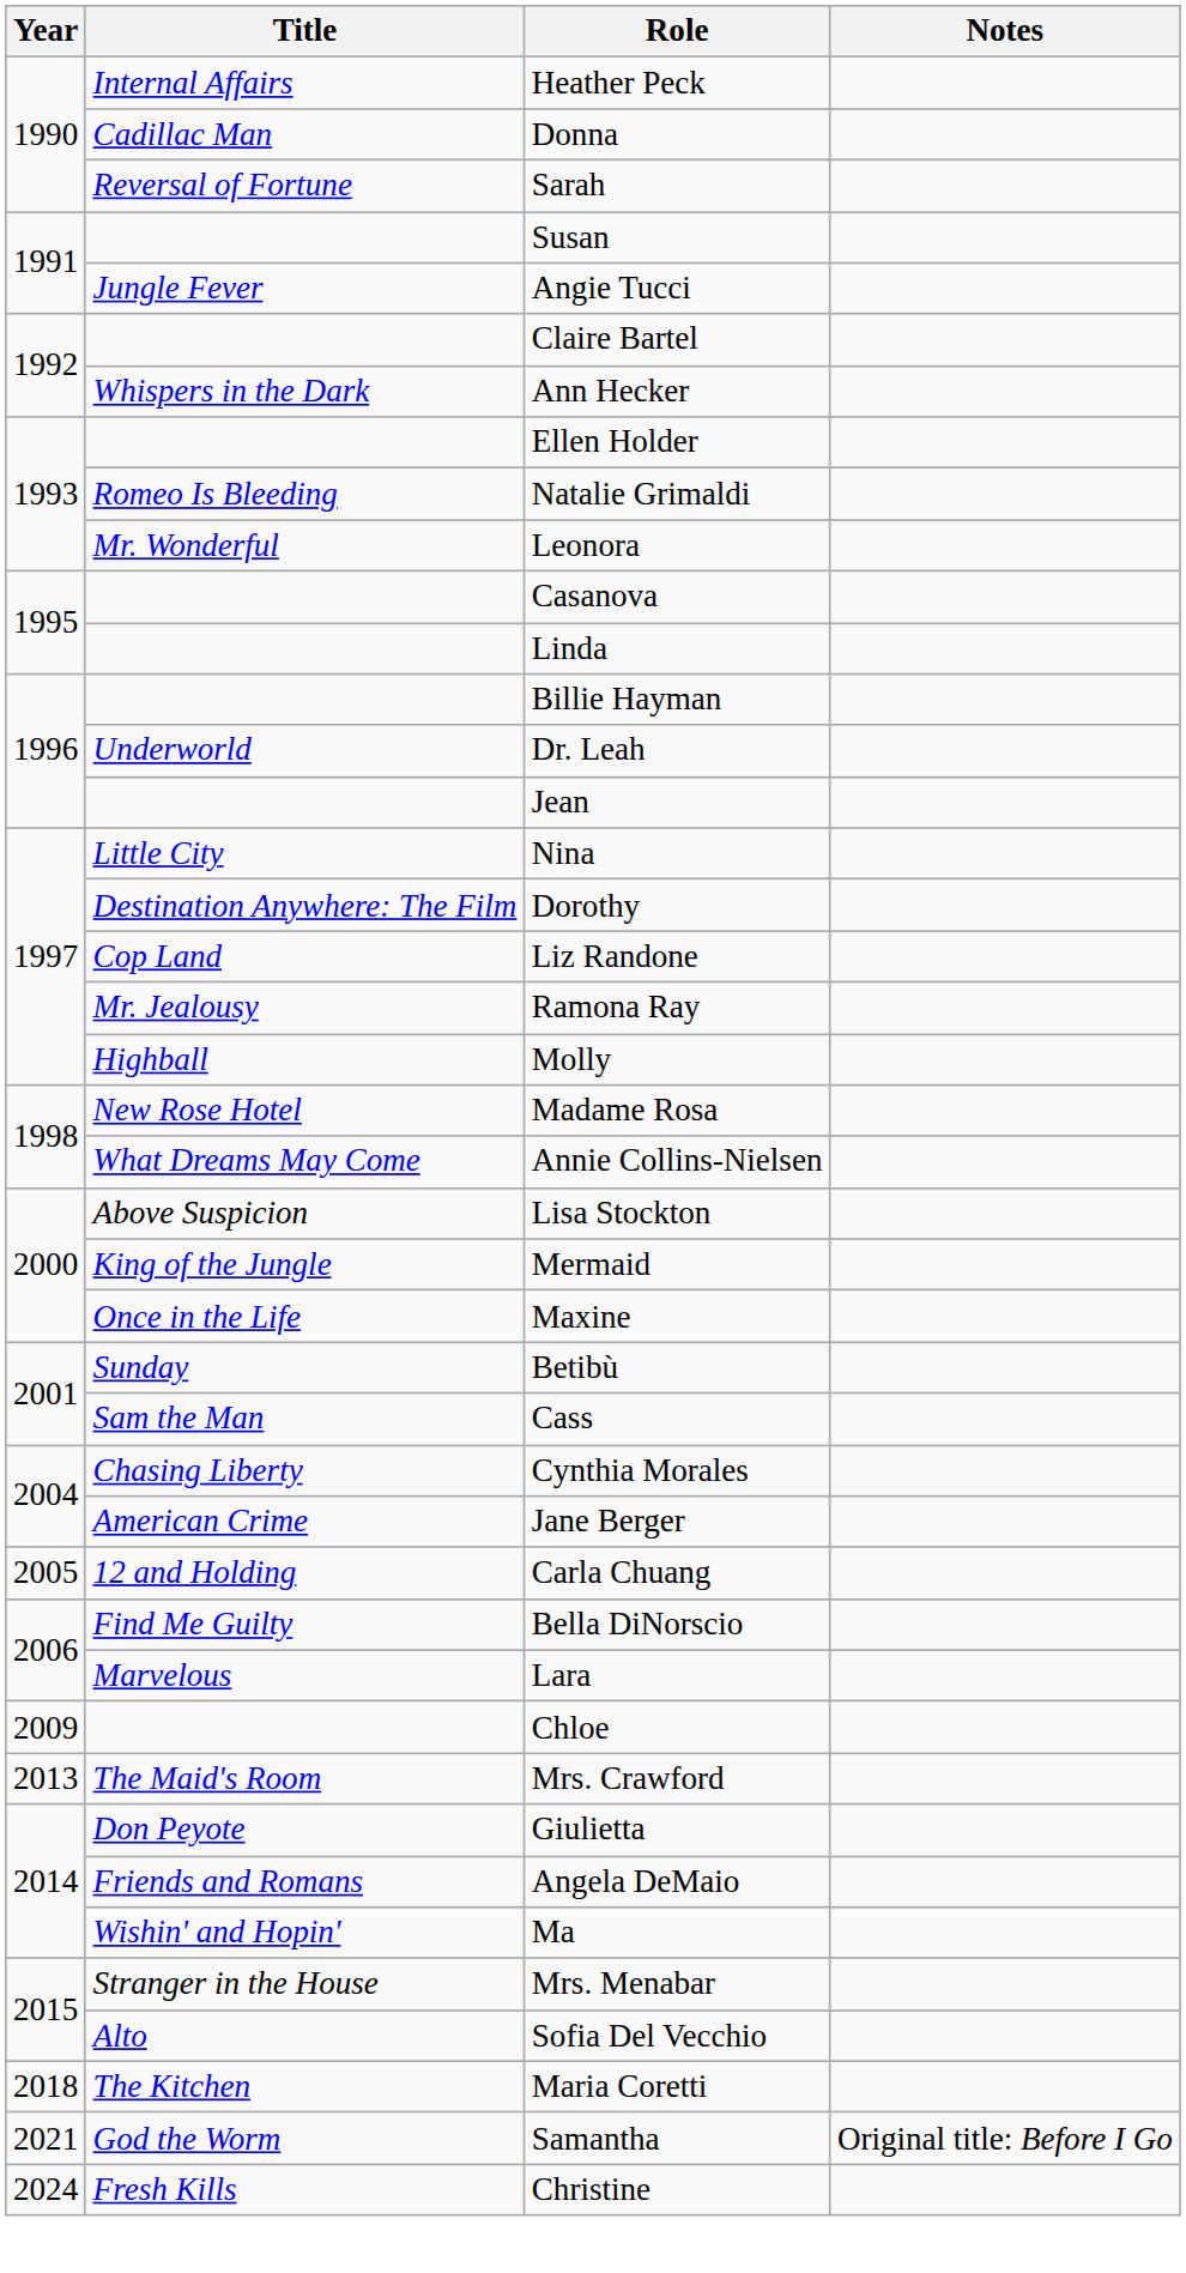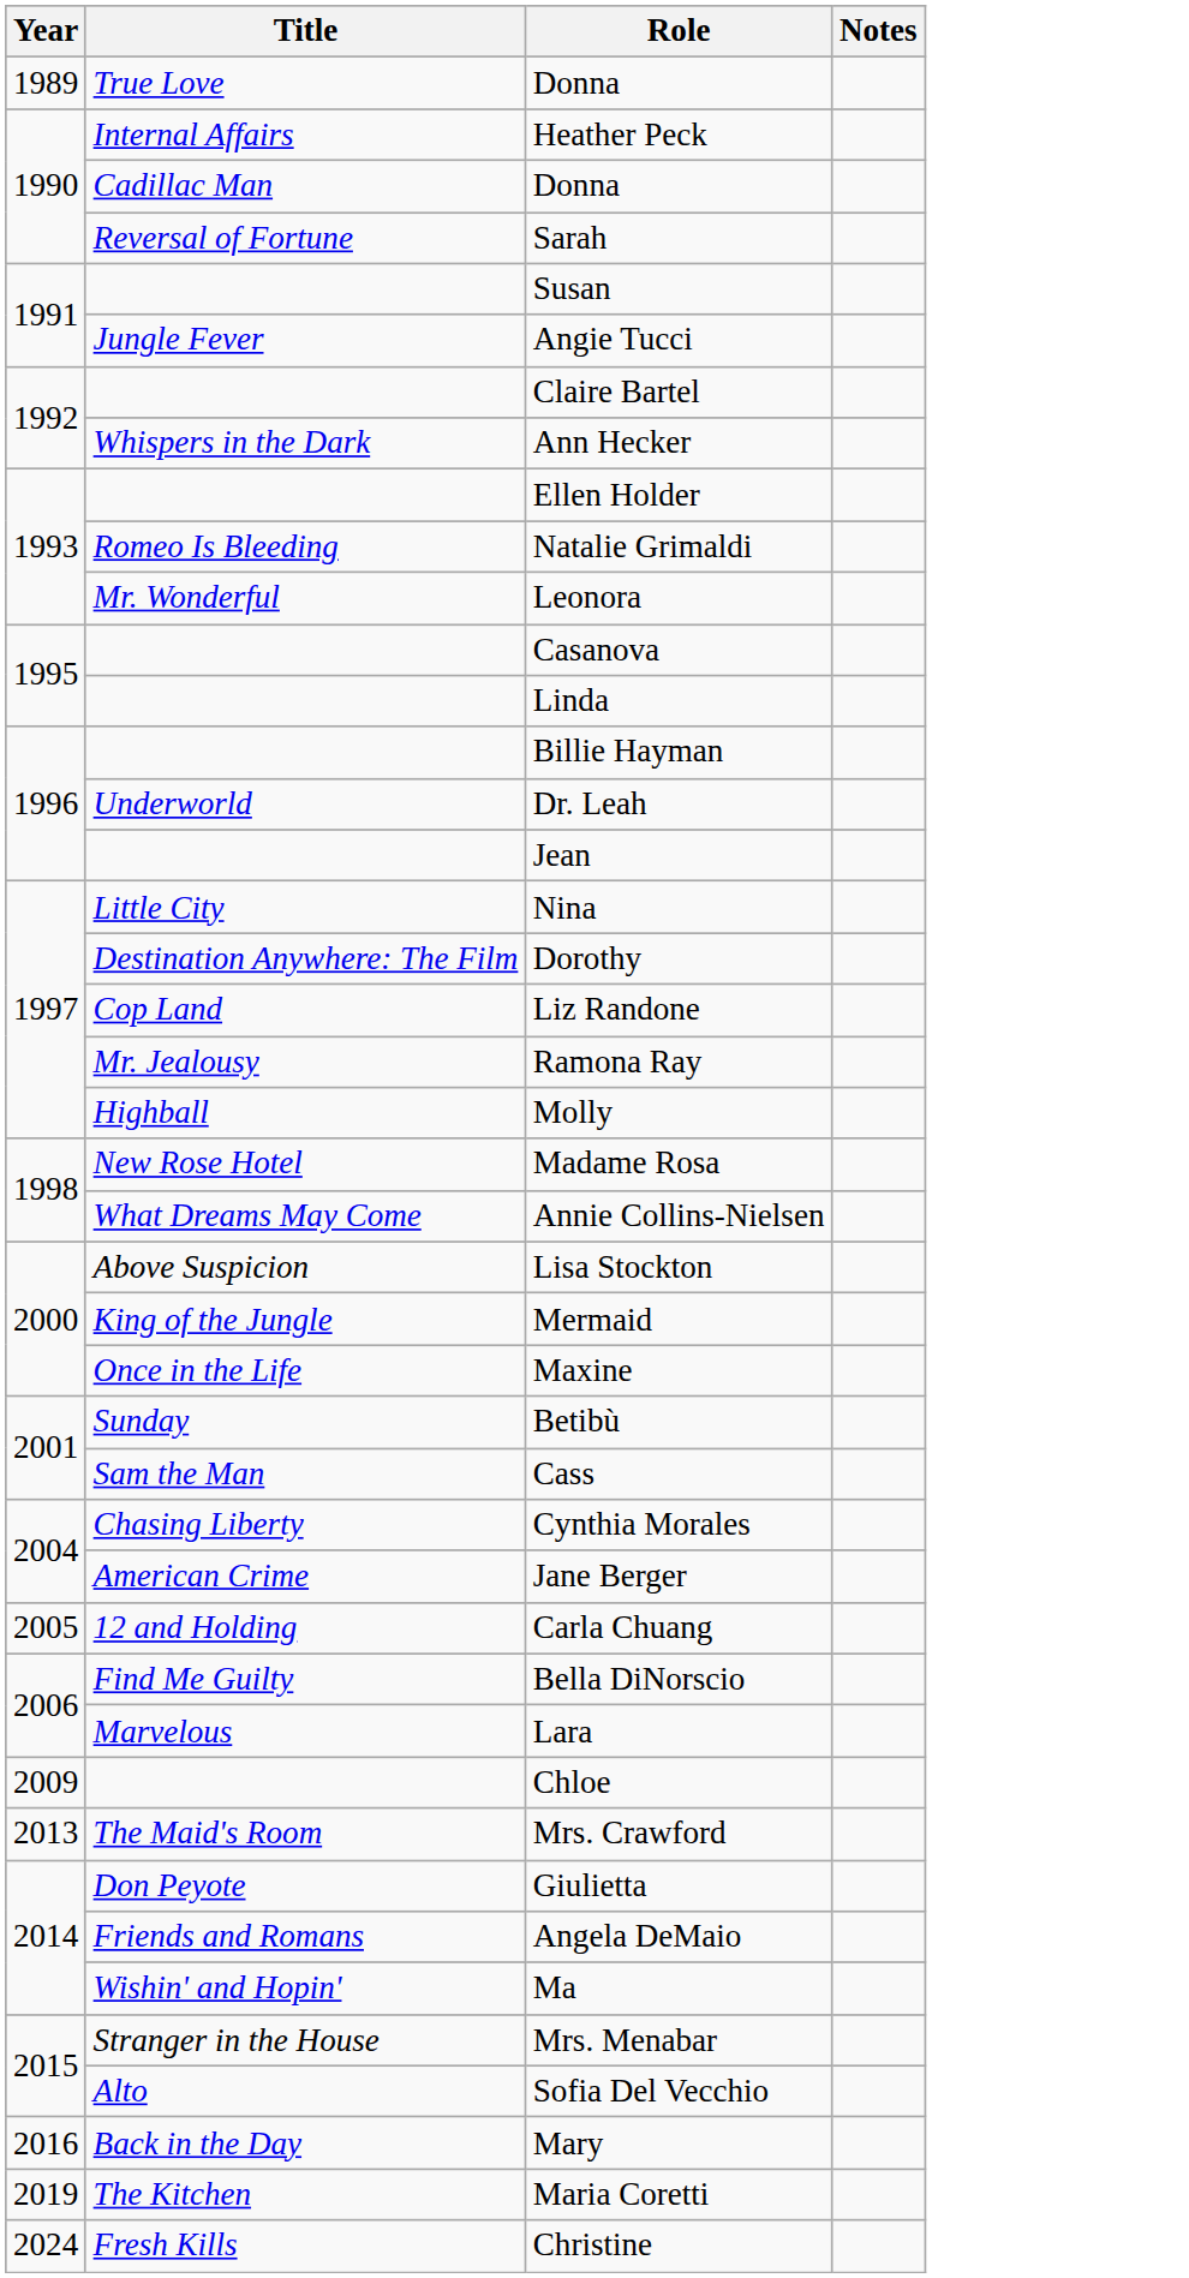 <table class="wikitable sortable">
 <tr>
 <th>Year</th>
 <th>Title</th>
 <th>Role</th>
 <th class="unsortable">Notes</th>
+</tr>
+<tr>
+<td>1989</td>
+<td><em><a href='#'>True Love</a></em></td>
+<td>Donna</td>
+<td></td>
 </tr>
 <tr>
 <td rowspan="3">1990</td>
 <td><em><a href='#'>Internal Affairs</a></em></td>
 <td>Heather Peck</td>
 <td></td>
 </tr>
 <tr>
 <td><em><a href='#'>Cadillac Man</a></em></td>
 <td>Donna</td>
 <td></td>
 </tr>
 <tr>
 <td><em><a href='#'>Reversal of Fortune</a></em></td>
 <td>Sarah</td>
 <td></td>
 </tr>
 <tr>
 <td rowspan="2">1991</td>
 <td><em></em></td>
 <td>Susan</td>
 <td></td>
 </tr>
 <tr>
 <td><em><a href='#'>Jungle Fever</a></em></td>
 <td>Angie Tucci</td>
 <td></td>
 </tr>
 <tr>
 <td rowspan="2">1992</td>
 <td><em></em></td>
 <td>Claire Bartel</td>
 <td></td>
 </tr>
 <tr>
 <td><em><a href='#'>Whispers in the Dark</a></em></td>
 <td>Ann Hecker</td>
 <td></td>
 </tr>
 <tr>
 <td rowspan="3">1993</td>
 <td><em></em></td>
 <td>Ellen Holder</td>
 <td></td>
 </tr>
 <tr>
 <td><em><a href='#'>Romeo Is Bleeding</a></em></td>
 <td>Natalie Grimaldi</td>
 <td></td>
 </tr>
 <tr>
 <td><em><a href='#'>Mr. Wonderful</a></em></td>
 <td>Leonora</td>
 <td></td>
 </tr>
 <tr>
 <td rowspan="2">1995</td>
 <td><em></em></td>
 <td>Casanova</td>
 <td></td>
 </tr>
 <tr>
 <td><em></em></td>
 <td>Linda</td>
 <td></td>
 </tr>
 <tr>
 <td rowspan="3">1996</td>
 <td><em></em></td>
 <td>Billie Hayman</td>
 <td></td>
 </tr>
 <tr>
 <td><em><a href='#'>Underworld</a></em></td>
 <td>Dr. Leah</td>
 <td></td>
 </tr>
 <tr>
 <td><em></em></td>
 <td>Jean</td>
 <td></td>
 </tr>
 <tr>
 <td rowspan="5">1997</td>
 <td><em><a href='#'>Little City</a></em></td>
 <td>Nina</td>
 <td></td>
 </tr>
 <tr>
 <td><em><a href='#'>Destination Anywhere: The Film</a></em></td>
 <td>Dorothy</td>
 <td></td>
 </tr>
 <tr>
 <td><em><a href='#'>Cop Land</a></em></td>
 <td>Liz Randone</td>
 <td></td>
 </tr>
 <tr>
 <td><em><a href='#'>Mr. Jealousy</a></em></td>
 <td>Ramona Ray</td>
 <td></td>
 </tr>
 <tr>
 <td><em><a href='#'>Highball</a></em></td>
 <td>Molly</td>
 <td></td>
 </tr>
 <tr>
 <td rowspan="2">1998</td>
 <td><em><a href='#'>New Rose Hotel</a></em></td>
 <td>Madame Rosa</td>
 <td></td>
 </tr>
 <tr>
 <td><em><a href='#'>What Dreams May Come</a></em></td>
 <td>Annie Collins-Nielsen</td>
 <td></td>
 </tr>
 <tr>
 <td rowspan="3">2000</td>
 <td><em>Above Suspicion</em></td>
 <td>Lisa Stockton</td>
 <td></td>
 </tr>
 <tr>
 <td><em><a href='#'>King of the Jungle</a></em></td>
 <td>Mermaid</td>
 <td></td>
 </tr>
 <tr>
 <td><em><a href='#'>Once in the Life</a></em></td>
 <td>Maxine</td>
 <td></td>
 </tr>
 <tr>
 <td rowspan="2">2001</td>
 <td><em><a href='#'>Sunday</a></em></td>
 <td>Betibù</td>
 <td></td>
 </tr>
 <tr>
 <td><em><a href='#'>Sam the Man</a></em></td>
 <td>Cass</td>
 <td></td>
 </tr>
 <tr>
 <td rowspan="2">2004</td>
 <td><em><a href='#'>Chasing Liberty</a></em></td>
 <td>Cynthia Morales</td>
 <td></td>
 </tr>
 <tr>
 <td><em><a href='#'>American Crime</a></em></td>
 <td>Jane Berger</td>
 <td></td>
 </tr>
 <tr>
 <td>2005</td>
 <td><em><a href='#'>12 and Holding</a></em></td>
 <td>Carla Chuang</td>
 <td></td>
 </tr>
 <tr>
 <td rowspan="2">2006</td>
 <td><em><a href='#'>Find Me Guilty</a></em></td>
 <td>Bella DiNorscio</td>
 <td></td>
 </tr>
 <tr>
 <td><em><a href='#'>Marvelous</a></em></td>
 <td>Lara</td>
 <td></td>
 </tr>
 <tr>
 <td>2009</td>
 <td><em></em></td>
 <td>Chloe</td>
 <td></td>
 </tr>
 <tr>
 <td>2013</td>
 <td><em><a href='#'>The Maid's Room</a></em></td>
 <td>Mrs. Crawford</td>
 <td></td>
 </tr>
 <tr>
 <td rowspan="3">2014</td>
 <td><em><a href='#'>Don Peyote</a></em></td>
 <td>Giulietta</td>
 <td></td>
 </tr>
 <tr>
 <td><em><a href='#'>Friends and Romans</a></em></td>
 <td>Angela DeMaio</td>
 <td></td>
 </tr>
 <tr>
 <td><em><a href='#'>Wishin' and Hopin'</a></em></td>
 <td>Ma</td>
 <td></td>
 </tr>
 <tr>
 <td rowspan="2">2015</td>
 <td><em>Stranger in the House</em></td>
 <td>Mrs. Menabar</td>
 <td></td>
 </tr>
 <tr>
 <td><em><a href='#'>Alto</a></em></td>
 <td>Sofia Del Vecchio</td>
 <td></td>
 </tr>
 <tr>
-<td>2018</td>
+<td>2016</td>
+<td><em><a href='#'>Back in the Day</a></em></td>
+<td>Mary</td>
+<td></td>
+</tr>
+<tr>
+<td>2019</td>
 <td><em><a href='#'>The Kitchen</a></em></td>
 <td>Maria Coretti</td>
 <td></td>
-</tr>
-<tr>
-<td>2021</td>
-<td><em><a href='#'>God the Worm</a></em></td>
-<td>Samantha</td>
-<td>Original title: <em>Before I Go</em></td>
 </tr>
 <tr>
 <td>2024</td>
 <td><em><a href='#'>Fresh Kills</a></em></td>
 <td>Christine</td>
 <td></td>
 </tr>
 </table>
